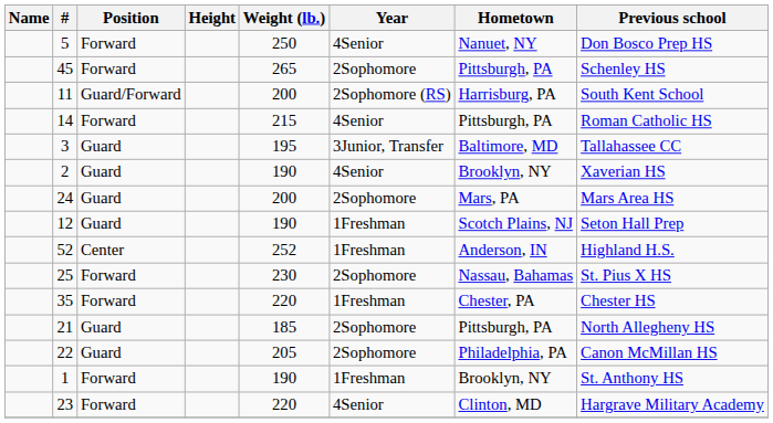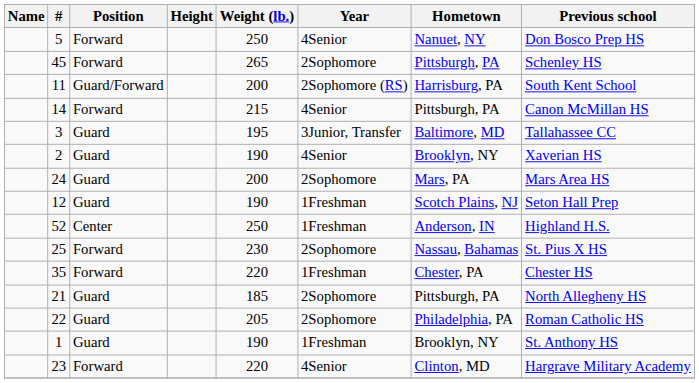 <table class="wikitable sortable" style="text-align: left;">
 <tr>
 <th>Name</th>
 <th>#</th>
 <th>Position</th>
 <th>Height</th>
 <th>Weight (<a href='#'>lb.</a>)</th>
 <th>Year</th>
 <th>Hometown</th>
 <th>Previous school</th>
 </tr>
 <tr>
 <td></td>
 <td align=center>5</td>
 <td>Forward</td>
 <td></td>
 <td align=center>250</td>
 <td><span>4</span>Senior</td>
 <td><a href='#'>Nanuet</a>, <a href='#'>NY</a></td>
 <td><a href='#'>Don Bosco Prep HS</a></td>
 </tr>
 <tr>
 <td></td>
 <td align=center>45</td>
 <td>Forward</td>
 <td></td>
 <td align=center>265</td>
 <td><span>2</span>Sophomore</td>
 <td><a href='#'>Pittsburgh</a>, <a href='#'>PA</a></td>
 <td><a href='#'>Schenley HS</a></td>
 </tr>
 <tr>
 <td></td>
 <td align=center>11</td>
 <td>Guard/Forward</td>
 <td></td>
 <td align=center>200</td>
 <td><span>2</span>Sophomore (<a href='#'>RS</a>)</td>
 <td><a href='#'>Harrisburg</a>, PA</td>
 <td><a href='#'>South Kent School</a></td>
 </tr>
 <tr>
 <td></td>
 <td align=center>14</td>
 <td>Forward</td>
 <td></td>
 <td align=center>215</td>
 <td><span>4</span>Senior</td>
 <td>Pittsburgh, PA</td>
-<td><a href='#'>Roman Catholic HS</a></td>
+<td><a href='#'>Canon McMillan HS</a></td>
 </tr>
 <tr>
 <td></td>
 <td align=center>3</td>
 <td>Guard</td>
 <td></td>
 <td align=center>195</td>
 <td><span>3</span>Junior, Transfer</td>
 <td><a href='#'>Baltimore</a>, <a href='#'>MD</a></td>
 <td><a href='#'>Tallahassee CC</a></td>
 </tr>
 <tr>
 <td></td>
 <td align=center>2</td>
 <td>Guard</td>
 <td></td>
 <td align=center>190</td>
 <td><span>4</span>Senior</td>
 <td><a href='#'>Brooklyn</a>, NY</td>
 <td><a href='#'>Xaverian HS</a></td>
 </tr>
 <tr>
 <td></td>
 <td align=center>24</td>
 <td>Guard</td>
 <td></td>
 <td align=center>200</td>
 <td><span>2</span>Sophomore</td>
 <td><a href='#'>Mars</a>, PA</td>
 <td><a href='#'>Mars Area HS</a></td>
 </tr>
 <tr>
 <td></td>
 <td align=center>12</td>
 <td>Guard</td>
 <td></td>
 <td align=center>190</td>
 <td><span>1</span>Freshman</td>
 <td><a href='#'>Scotch Plains</a>, <a href='#'>NJ</a></td>
 <td><a href='#'>Seton Hall Prep</a></td>
 </tr>
 <tr>
 <td></td>
 <td align=center>52</td>
 <td>Center</td>
 <td></td>
-<td align=center>252</td>
+<td align=center>250</td>
 <td><span>1</span>Freshman</td>
 <td><a href='#'>Anderson</a>, <a href='#'>IN</a></td>
 <td><a href='#'>Highland H.S.</a></td>
 </tr>
 <tr>
 <td></td>
 <td align=center>25</td>
 <td>Forward</td>
 <td></td>
 <td align=center>230</td>
 <td><span>2</span>Sophomore</td>
 <td><a href='#'>Nassau</a>, <a href='#'>Bahamas</a></td>
 <td><a href='#'>St. Pius X HS</a></td>
 </tr>
 <tr>
 <td></td>
 <td align=center>35</td>
 <td>Forward</td>
 <td></td>
 <td align=center>220</td>
 <td><span>1</span>Freshman</td>
 <td><a href='#'>Chester</a>, PA</td>
 <td><a href='#'>Chester HS</a></td>
 </tr>
 <tr>
 <td></td>
 <td align=center>21</td>
 <td>Guard</td>
 <td></td>
 <td align=center>185</td>
 <td><span>2</span>Sophomore</td>
 <td>Pittsburgh, PA</td>
 <td><a href='#'>North Allegheny HS</a></td>
 </tr>
 <tr>
 <td></td>
 <td align=center>22</td>
 <td>Guard</td>
 <td></td>
 <td align=center>205</td>
 <td><span>2</span>Sophomore</td>
 <td><a href='#'>Philadelphia</a>, PA</td>
-<td><a href='#'>Canon McMillan HS</a></td>
+<td><a href='#'>Roman Catholic HS</a></td>
 </tr>
 <tr>
 <td></td>
 <td align=center>1</td>
-<td>Forward</td>
+<td>Guard</td>
 <td></td>
 <td align=center>190</td>
 <td><span>1</span>Freshman</td>
 <td>Brooklyn, NY</td>
 <td><a href='#'>St. Anthony HS</a></td>
 </tr>
 <tr>
 <td></td>
 <td align=center>23</td>
 <td>Forward</td>
 <td></td>
 <td align=center>220</td>
 <td><span>4</span>Senior</td>
 <td><a href='#'>Clinton</a>, MD</td>
 <td><a href='#'>Hargrave Military Academy</a></td>
 </tr>
 <tr>
 </tr>
 </table>
